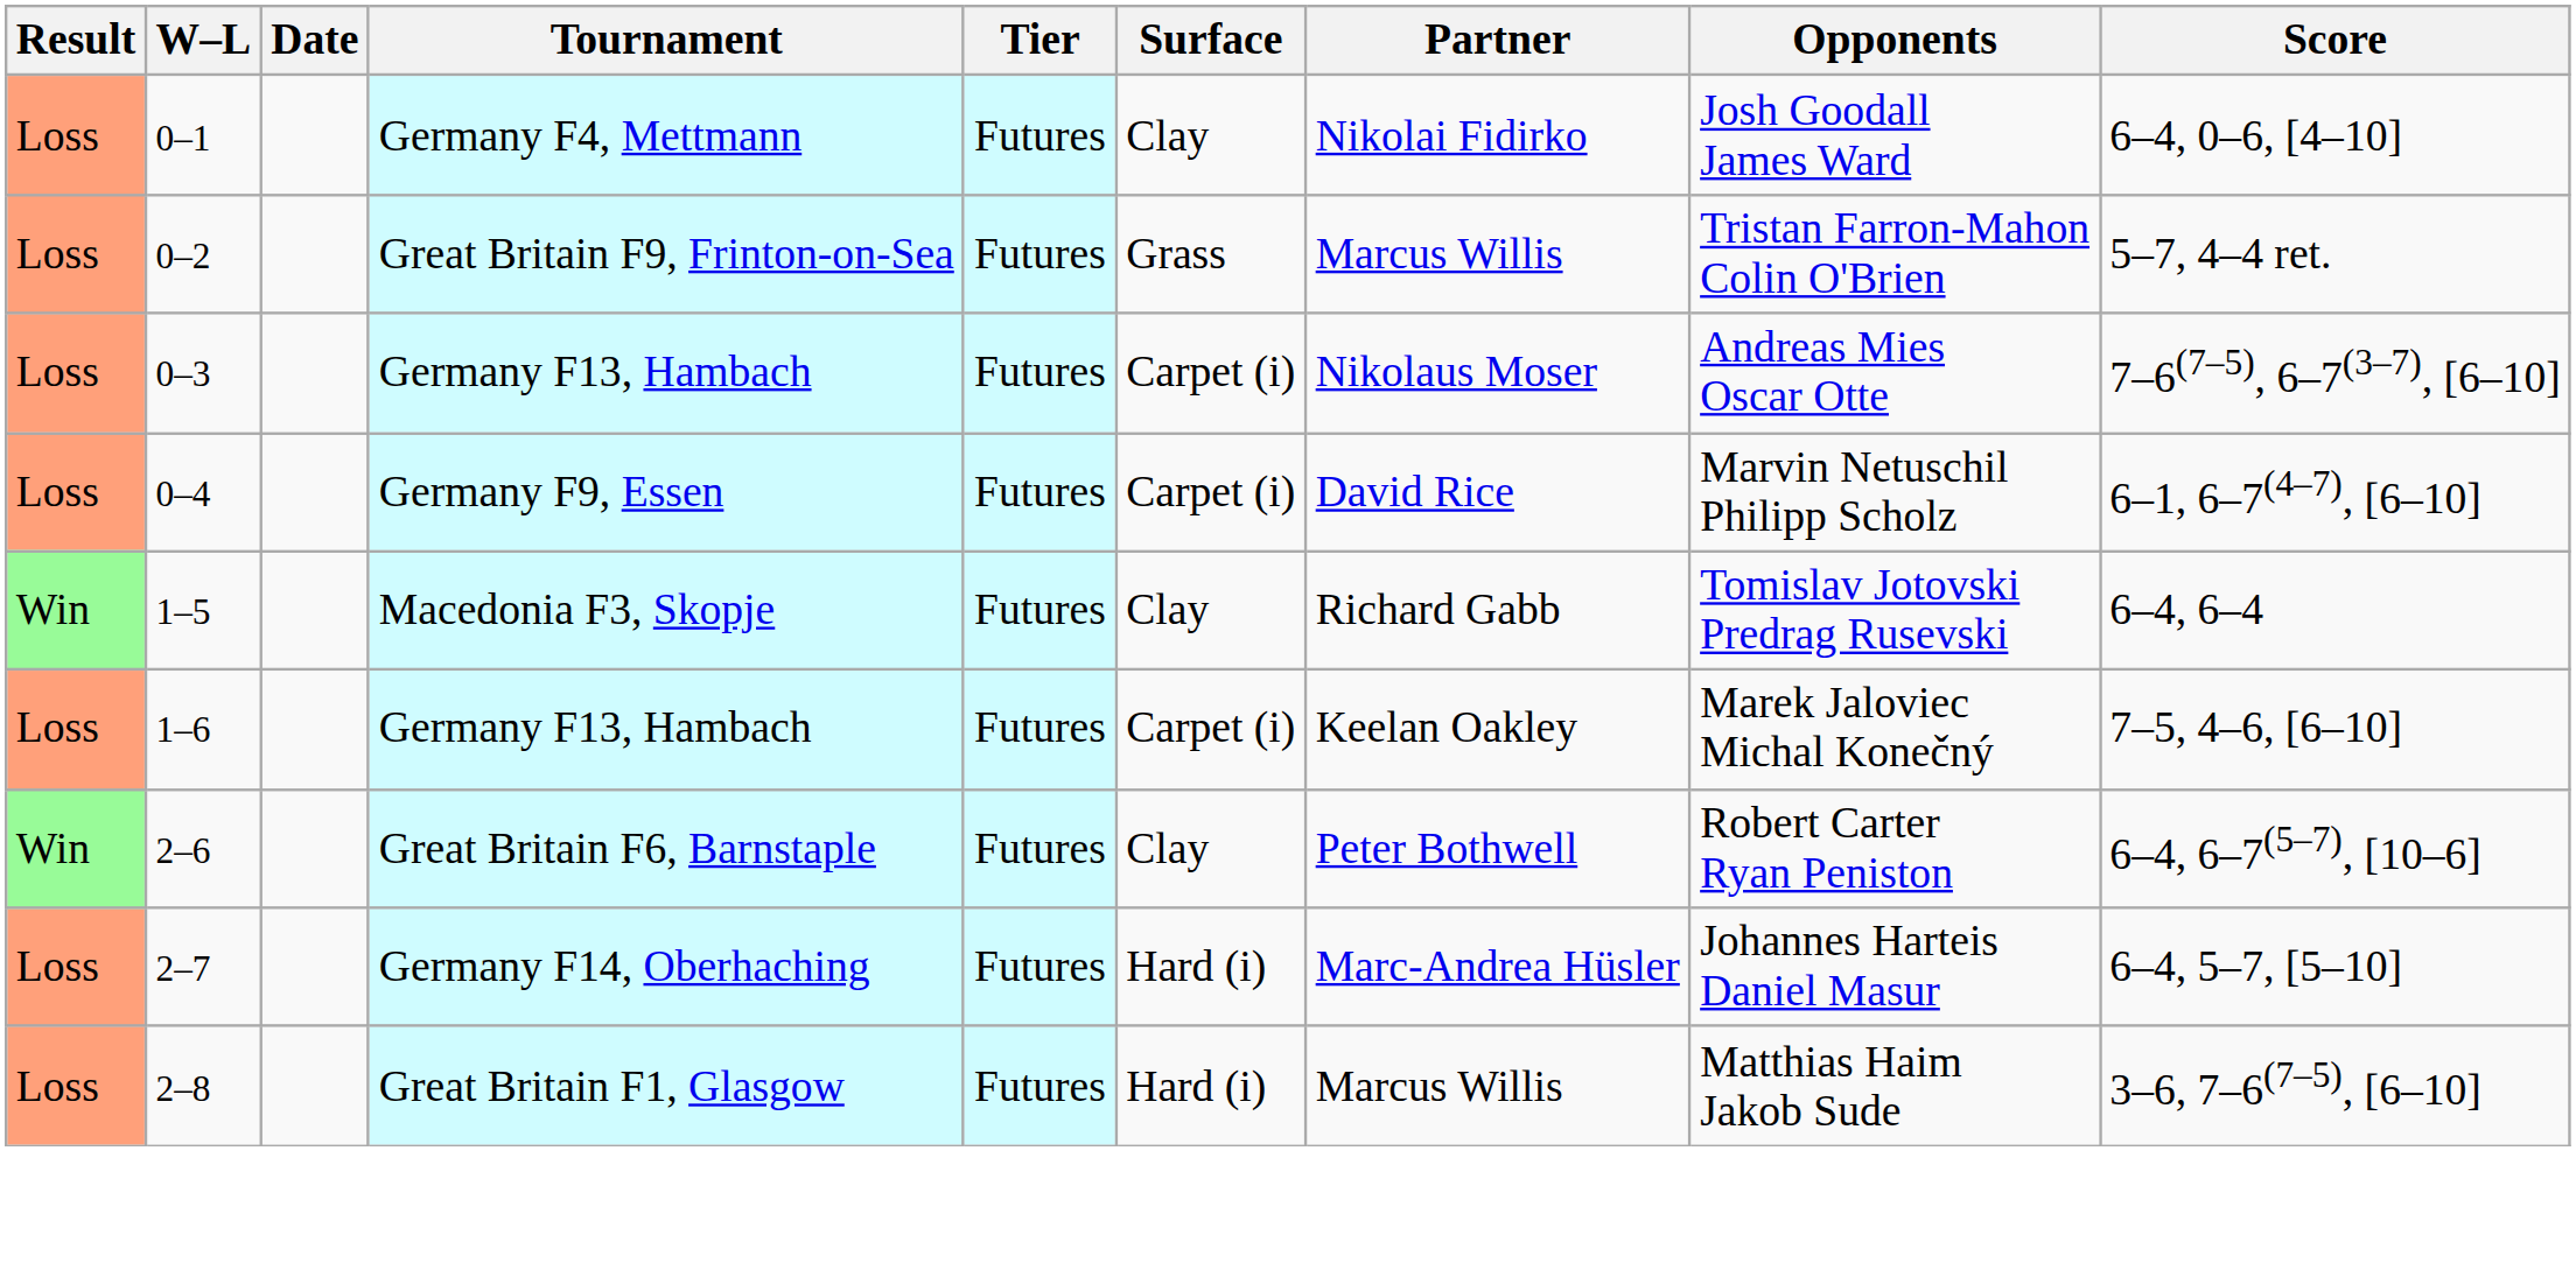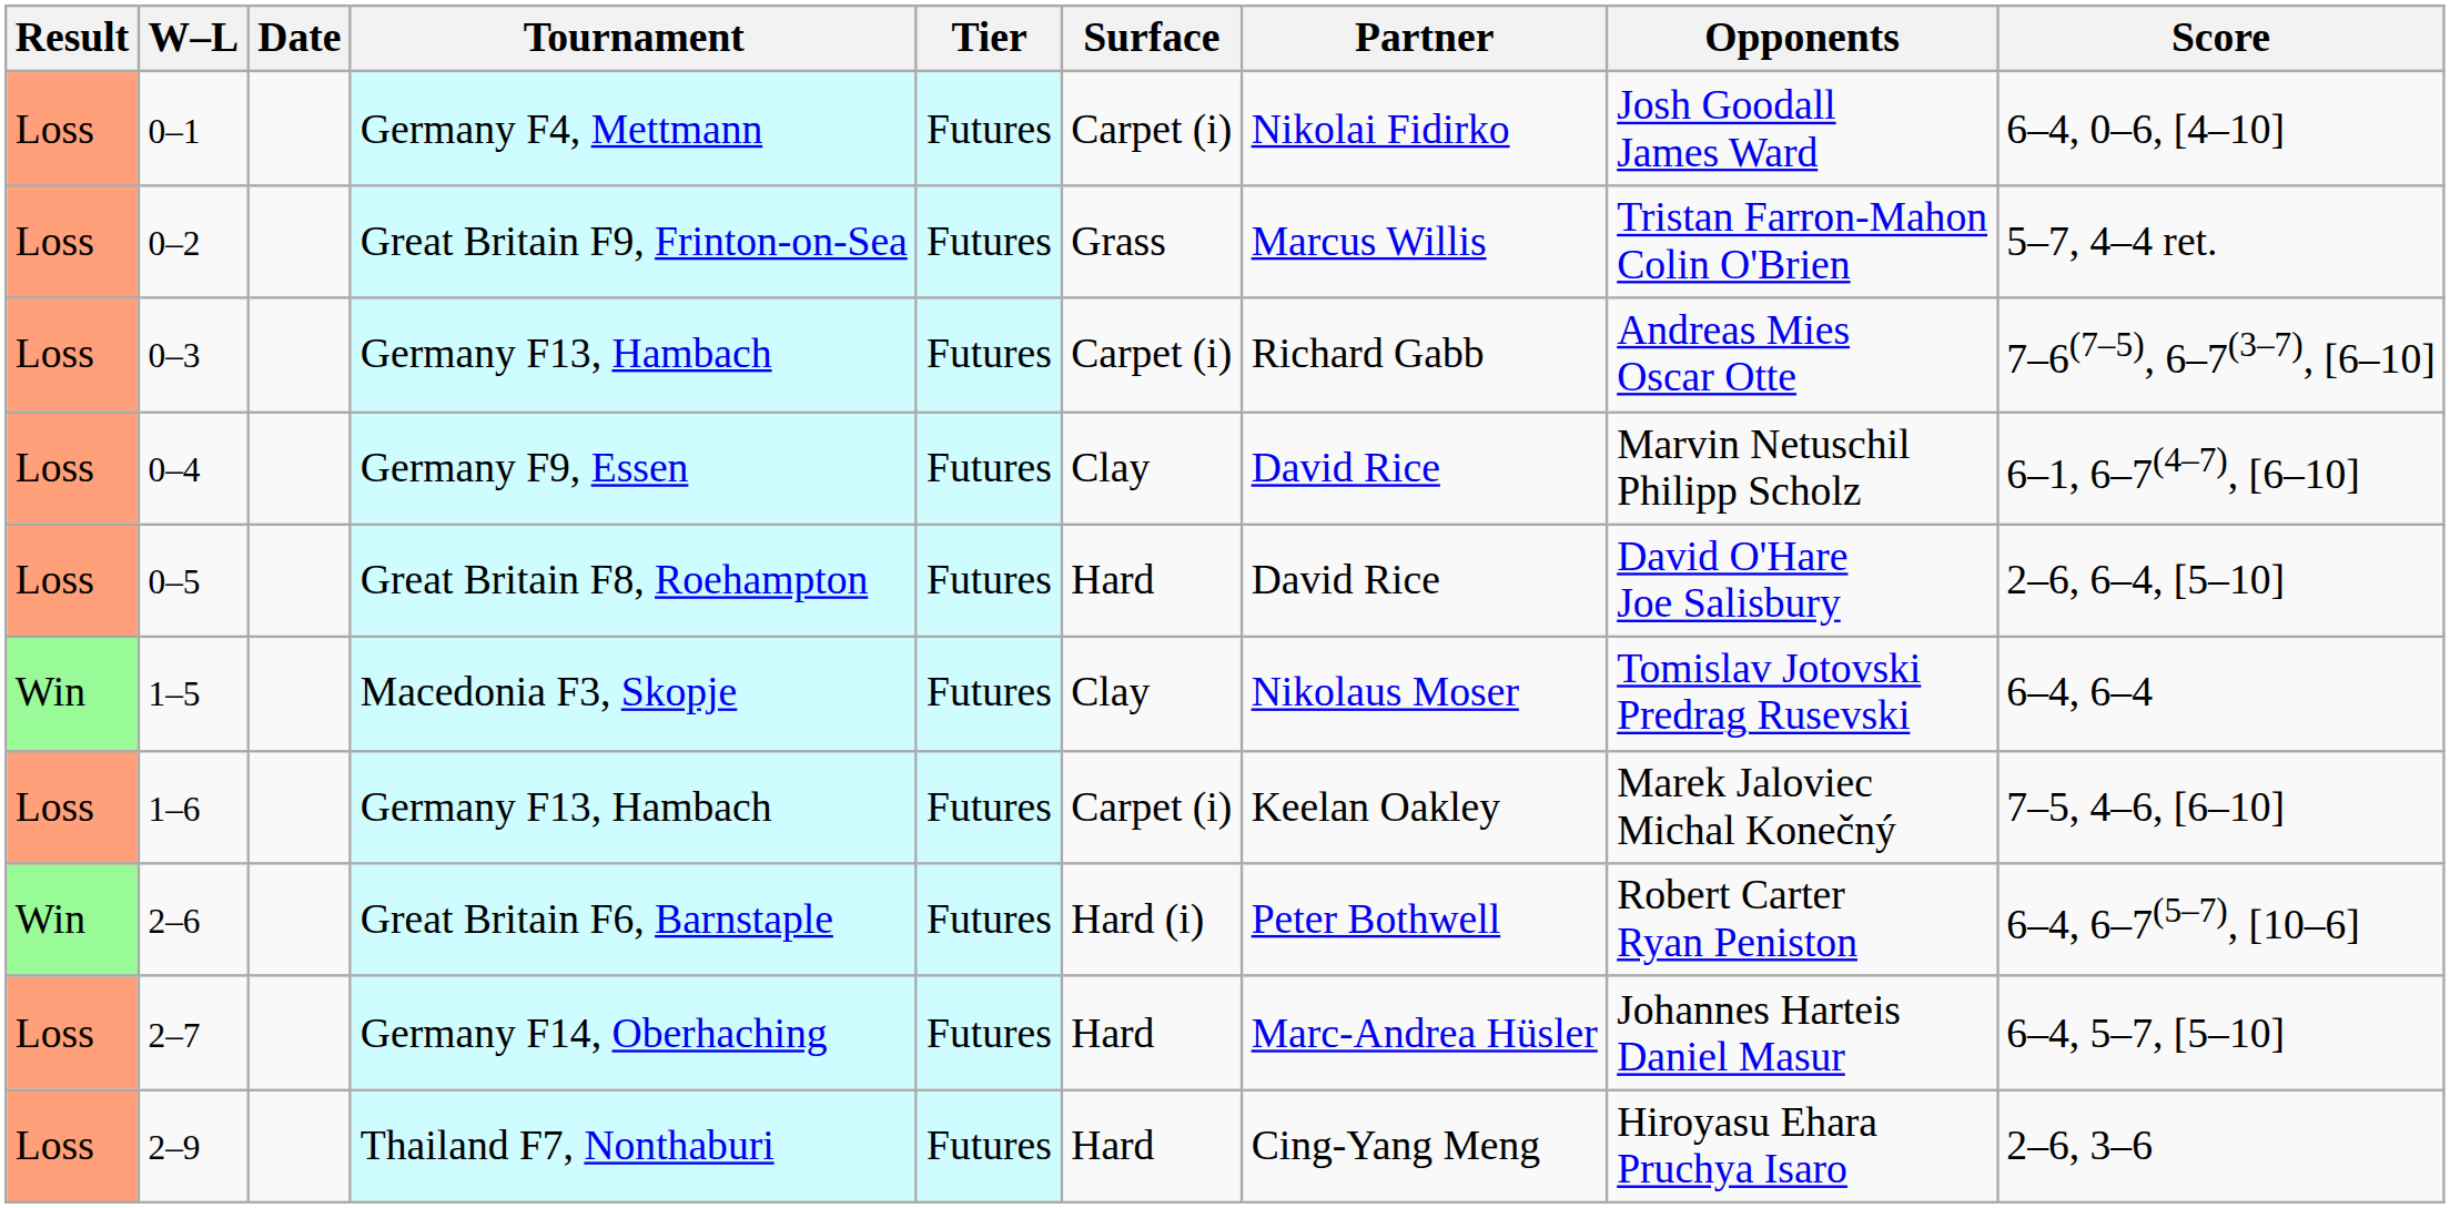 <table class="sortable wikitable">
 <tr>
 <th>Result</th>
 <th class="unsortable">W–L</th>
 <th>Date</th>
 <th>Tournament</th>
 <th>Tier</th>
 <th>Surface</th>
 <th>Partner</th>
 <th>Opponents</th>
 <th class="unsortable">Score</th>
 </tr>
 <tr>
 <td bgcolor=FFA07A>Loss</td>
 <td><small>0–1</small></td>
 <td></td>
 <td style="background:#cffcff;">Germany F4, <a href='#'>Mettmann</a></td>
 <td style="background:#cffcff;">Futures</td>
-<td>Clay</td>
+<td>Carpet (i)</td>
 <td> <a href='#'>Nikolai Fidirko</a></td>
 <td> <a href='#'>Josh Goodall</a><br> <a href='#'>James Ward</a></td>
 <td>6–4, 0–6, [4–10]</td>
 </tr>
 <tr>
 <td bgcolor=FFA07A>Loss</td>
 <td><small>0–2</small></td>
 <td></td>
 <td style="background:#cffcff;">Great Britain F9, <a href='#'>Frinton-on-Sea</a></td>
 <td style="background:#cffcff;">Futures</td>
 <td>Grass</td>
 <td> <a href='#'>Marcus Willis</a></td>
 <td> <a href='#'>Tristan Farron-Mahon</a><br> <a href='#'>Colin O'Brien</a></td>
 <td>5–7, 4–4 ret.</td>
 </tr>
 <tr>
 <td bgcolor=FFA07A>Loss</td>
 <td><small>0–3</small></td>
 <td></td>
 <td style="background:#cffcff;">Germany F13, <a href='#'>Hambach</a></td>
 <td style="background:#cffcff;">Futures</td>
 <td>Carpet (i)</td>
-<td> <a href='#'>Nikolaus Moser</a></td>
+<td> Richard Gabb</td>
 <td> <a href='#'>Andreas Mies</a><br> <a href='#'>Oscar Otte</a></td>
 <td>7–6<sup>(7–5)</sup>, 6–7<sup>(3–7)</sup>, [6–10]</td>
 </tr>
 <tr>
 <td bgcolor=FFA07A>Loss</td>
 <td><small>0–4</small></td>
 <td></td>
 <td style="background:#cffcff;">Germany F9, <a href='#'>Essen</a></td>
 <td style="background:#cffcff;">Futures</td>
-<td>Carpet (i)</td>
+<td>Clay</td>
 <td> <a href='#'>David Rice</a></td>
 <td> Marvin Netuschil<br> Philipp Scholz</td>
 <td>6–1, 6–7<sup>(4–7)</sup>, [6–10]</td>
+</tr>
+<tr>
+<td bgcolor=FFA07A>Loss</td>
+<td><small>0–5</small></td>
+<td></td>
+<td style="background:#cffcff;">Great Britain F8, <a href='#'>Roehampton</a></td>
+<td style="background:#cffcff;">Futures</td>
+<td>Hard</td>
+<td> David Rice</td>
+<td> <a href='#'>David O'Hare</a><br> <a href='#'>Joe Salisbury</a></td>
+<td>2–6, 6–4, [5–10]</td>
 </tr>
 <tr>
 <td bgcolor=98FB98>Win</td>
 <td><small>1–5</small></td>
 <td></td>
 <td style="background:#cffcff;">Macedonia F3, <a href='#'>Skopje</a></td>
 <td style="background:#cffcff;">Futures</td>
 <td>Clay</td>
-<td> Richard Gabb</td>
+<td> <a href='#'>Nikolaus Moser</a></td>
 <td> <a href='#'>Tomislav Jotovski</a><br> <a href='#'>Predrag Rusevski</a></td>
 <td>6–4, 6–4</td>
 </tr>
 <tr>
 <td bgcolor=FFA07A>Loss</td>
 <td><small>1–6</small></td>
 <td></td>
 <td style="background:#cffcff;">Germany F13, Hambach</td>
 <td style="background:#cffcff;">Futures</td>
 <td>Carpet (i)</td>
 <td> Keelan Oakley</td>
 <td> Marek Jaloviec<br> Michal Konečný</td>
 <td>7–5, 4–6, [6–10]</td>
 </tr>
 <tr>
 <td bgcolor=98FB98>Win</td>
 <td><small>2–6</small></td>
 <td></td>
 <td style="background:#cffcff;">Great Britain F6, <a href='#'>Barnstaple</a></td>
 <td style="background:#cffcff;">Futures</td>
-<td>Clay</td>
+<td>Hard (i)</td>
 <td> <a href='#'>Peter Bothwell</a></td>
 <td> Robert Carter<br> <a href='#'>Ryan Peniston</a></td>
 <td>6–4, 6–7<sup>(5–7)</sup>, [10–6]</td>
 </tr>
 <tr>
 <td bgcolor=FFA07A>Loss</td>
 <td><small>2–7</small></td>
 <td></td>
 <td style="background:#cffcff;">Germany F14, <a href='#'>Oberhaching</a></td>
 <td style="background:#cffcff;">Futures</td>
-<td>Hard (i)</td>
+<td>Hard</td>
 <td> <a href='#'>Marc-Andrea Hüsler</a></td>
 <td> Johannes Harteis<br> <a href='#'>Daniel Masur</a></td>
 <td>6–4, 5–7, [5–10]</td>
 </tr>
 <tr>
 <td bgcolor=FFA07A>Loss</td>
-<td><small>2–8</small></td>
+<td><small>2–9</small></td>
 <td></td>
-<td style="background:#cffcff;">Great Britain F1, <a href='#'>Glasgow</a></td>
+<td style="background:#cffcff;">Thailand F7, <a href='#'>Nonthaburi</a></td>
 <td style="background:#cffcff;">Futures</td>
-<td>Hard (i)</td>
-<td> Marcus Willis</td>
-<td> Matthias Haim<br> Jakob Sude</td>
-<td>3–6, 7–6<sup>(7–5)</sup>, [6–10]</td>
+<td>Hard</td>
+<td> Cing-Yang Meng</td>
+<td> Hiroyasu Ehara<br> <a href='#'>Pruchya Isaro</a></td>
+<td>2–6, 3–6</td>
 </tr>
 </table>
